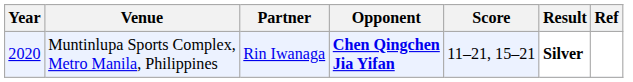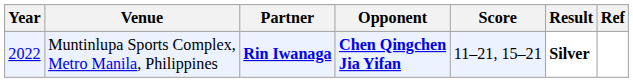 <table class="sortable wikitable" style="font-size: 90%;">
 <tr>
 <th>Year</th>
 <th>Venue</th>
 <th>Partner</th>
 <th>Opponent</th>
 <th>Score</th>
 <th>Result</th>
 <th>Ref</th>
 </tr>
 <tr style="background:#ECF2FF">
-<td align="center"><a href='#'>2020</a></td>
+<td align="center"><a href='#'>2022</a></td>
 <td align="left">Muntinlupa Sports Complex,<br><a href='#'>Metro Manila</a>, Philippines</td>
-<td align="left"> <a href='#'>Rin Iwanaga</a></td>
+<td align="left"><strong> <a href='#'>Rin Iwanaga</a></strong></td>
 <td align="left"><strong> <a href='#'>Chen Qingchen</a><br> <a href='#'>Jia Yifan</a></strong></td>
 <td align="left">11–21, 15–21</td>
 <td style="text-align:left; background:white"> <strong>Silver</strong></td>
 <td style="text-align:center; background:white"></td>
 </tr>
 </table>
